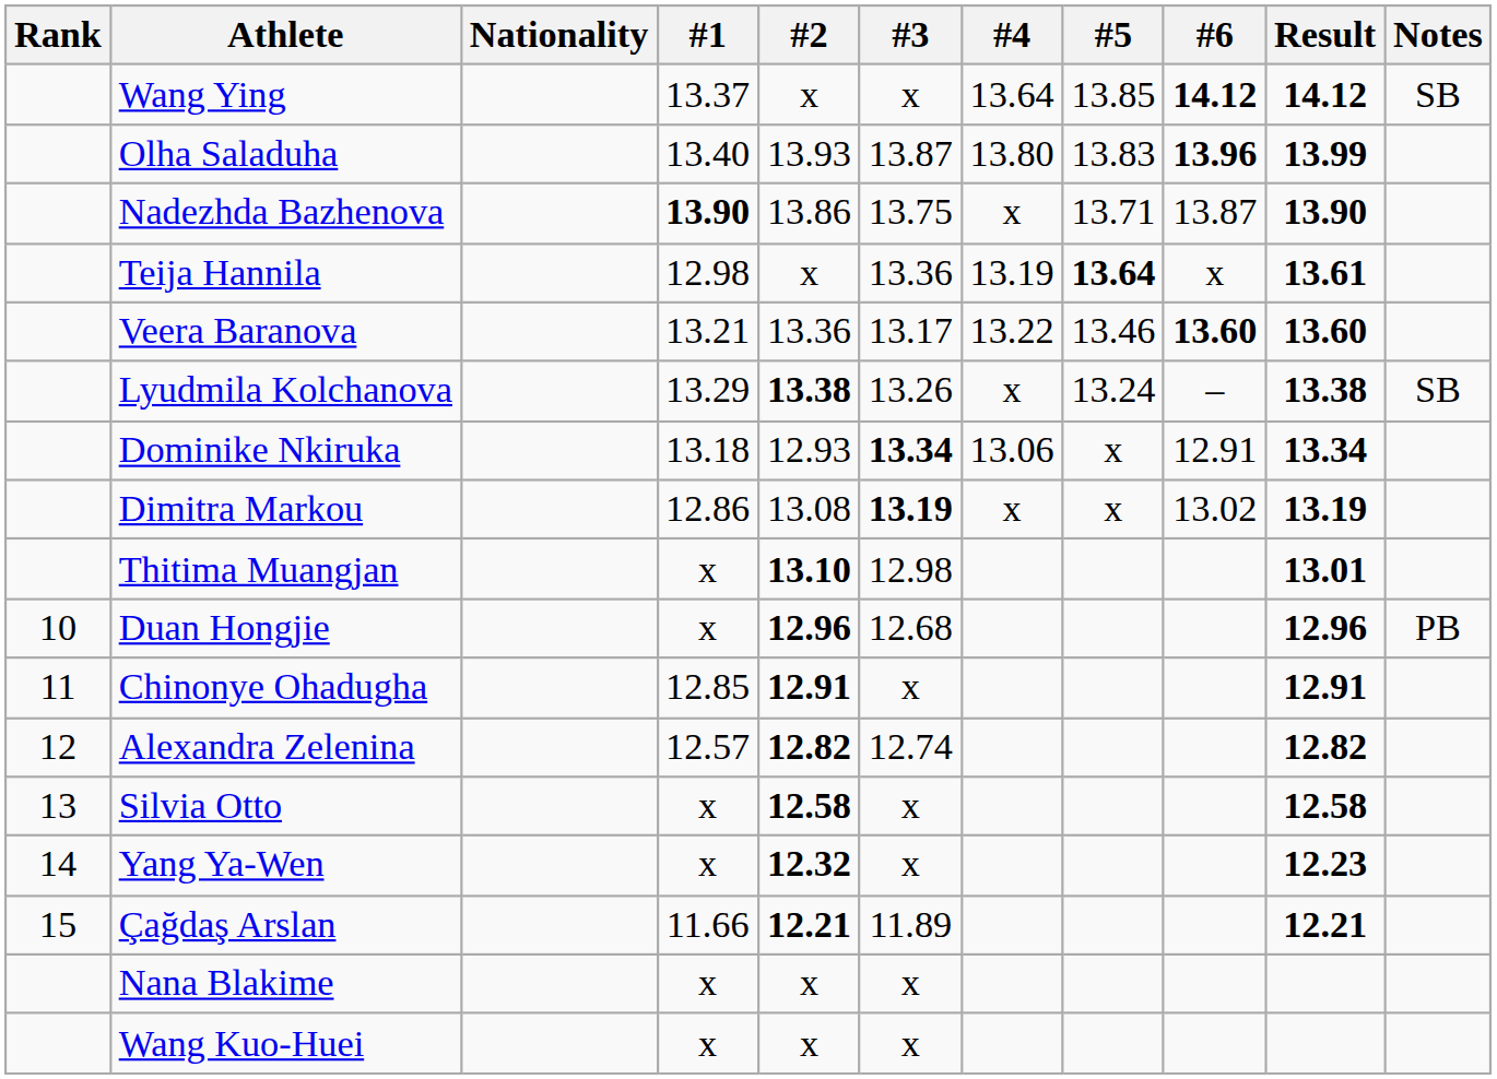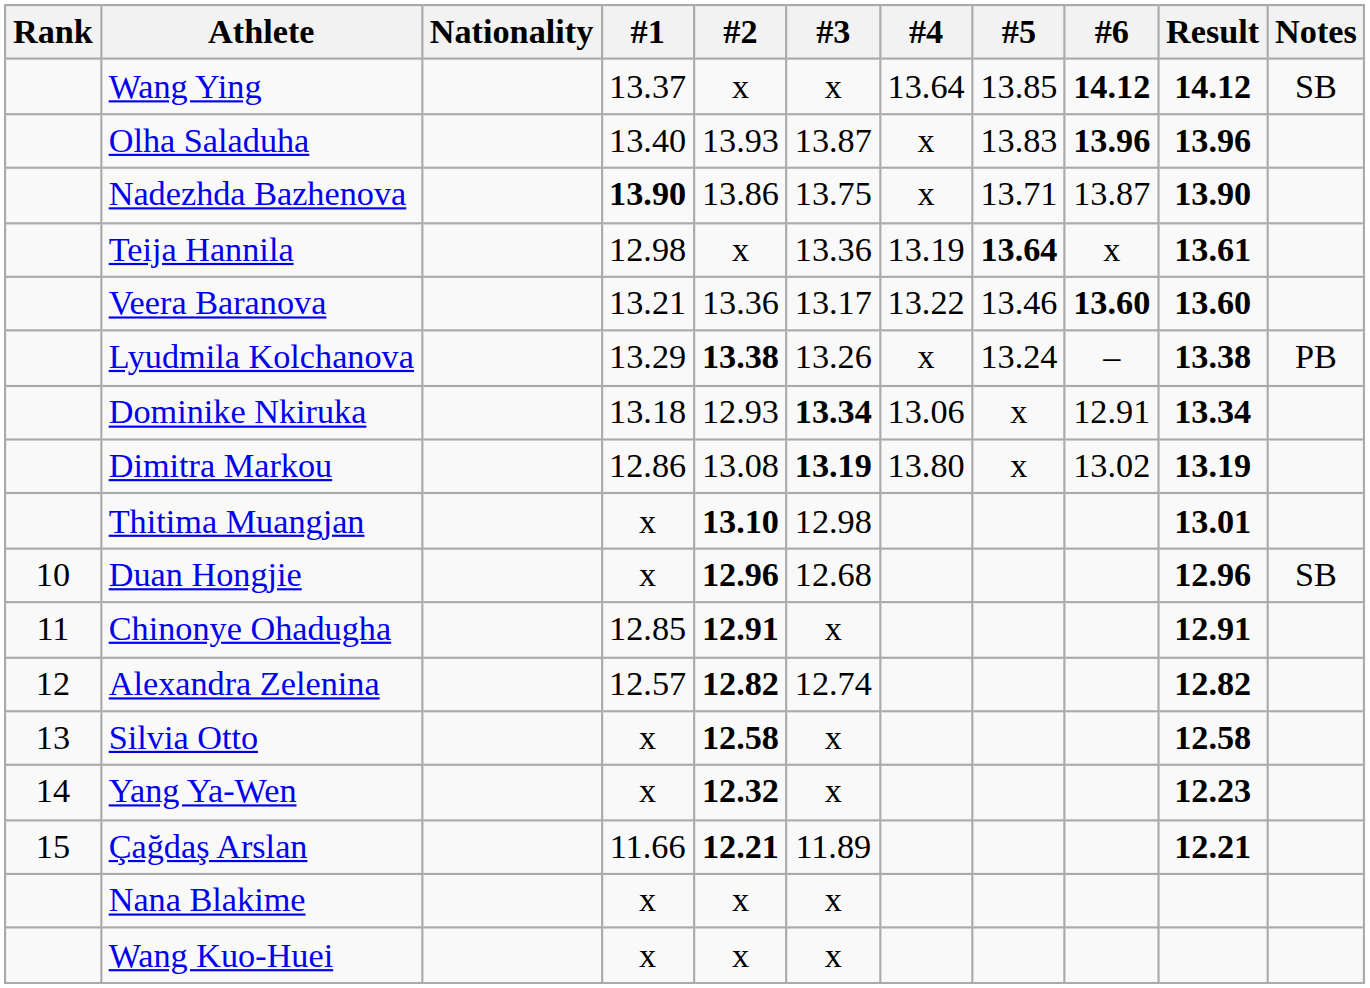 <table class="wikitable sortable" style="text-align:center">
 <tr>
 <th>Rank</th>
 <th>Athlete</th>
 <th>Nationality</th>
 <th>#1</th>
 <th>#2</th>
 <th>#3</th>
 <th>#4</th>
 <th>#5</th>
 <th>#6</th>
 <th>Result</th>
 <th>Notes</th>
 </tr>
 <tr>
 <td></td>
 <td align="left"><a href='#'>Wang Ying</a></td>
 <td align=left></td>
 <td>13.37</td>
 <td>x</td>
 <td>x</td>
 <td>13.64</td>
 <td>13.85</td>
 <td><strong>14.12</strong></td>
 <td><strong>14.12</strong></td>
 <td>SB</td>
 </tr>
 <tr>
 <td></td>
 <td align="left"><a href='#'>Olha Saladuha</a></td>
 <td align=left></td>
 <td>13.40</td>
 <td>13.93</td>
 <td>13.87</td>
-<td>13.80</td>
+<td>x</td>
 <td>13.83</td>
 <td><strong>13.96</strong></td>
-<td><strong>13.99</strong></td>
+<td><strong>13.96</strong></td>
 <td></td>
 </tr>
 <tr>
 <td></td>
 <td align="left"><a href='#'>Nadezhda Bazhenova</a></td>
 <td align=left></td>
 <td><strong>13.90</strong></td>
 <td>13.86</td>
 <td>13.75</td>
 <td>x</td>
 <td>13.71</td>
 <td>13.87</td>
 <td><strong>13.90</strong></td>
 <td></td>
 </tr>
 <tr>
 <td></td>
 <td align="left"><a href='#'>Teija Hannila</a></td>
 <td align=left></td>
 <td>12.98</td>
 <td>x</td>
 <td>13.36</td>
 <td>13.19</td>
 <td><strong>13.64</strong></td>
 <td>x</td>
 <td><strong>13.61</strong></td>
 <td></td>
 </tr>
 <tr>
 <td></td>
 <td align="left"><a href='#'>Veera Baranova</a></td>
 <td align=left></td>
 <td>13.21</td>
 <td>13.36</td>
 <td>13.17</td>
 <td>13.22</td>
 <td>13.46</td>
 <td><strong>13.60</strong></td>
 <td><strong>13.60</strong></td>
 <td></td>
 </tr>
 <tr>
 <td></td>
 <td align="left"><a href='#'>Lyudmila Kolchanova</a></td>
 <td align=left></td>
 <td>13.29</td>
 <td><strong>13.38</strong></td>
 <td>13.26</td>
 <td>x</td>
 <td>13.24</td>
 <td>–</td>
 <td><strong>13.38</strong></td>
-<td>SB</td>
+<td>PB</td>
 </tr>
 <tr>
 <td></td>
 <td align="left"><a href='#'>Dominike Nkiruka</a></td>
 <td align=left></td>
 <td>13.18</td>
 <td>12.93</td>
 <td><strong>13.34</strong></td>
 <td>13.06</td>
 <td>x</td>
 <td>12.91</td>
 <td><strong>13.34</strong></td>
 <td></td>
 </tr>
 <tr>
 <td></td>
 <td align="left"><a href='#'>Dimitra Markou</a></td>
 <td align=left></td>
 <td>12.86</td>
 <td>13.08</td>
 <td><strong>13.19</strong></td>
-<td>x</td>
+<td>13.80</td>
 <td>x</td>
 <td>13.02</td>
 <td><strong>13.19</strong></td>
 <td></td>
 </tr>
 <tr>
 <td></td>
 <td align="left"><a href='#'>Thitima Muangjan</a></td>
 <td align=left></td>
 <td>x</td>
 <td><strong>13.10</strong></td>
 <td>12.98</td>
 <td></td>
 <td></td>
 <td></td>
 <td><strong>13.01</strong></td>
 <td></td>
 </tr>
 <tr>
 <td>10</td>
 <td align="left"><a href='#'>Duan Hongjie</a></td>
 <td align=left></td>
 <td>x</td>
 <td><strong>12.96</strong></td>
 <td>12.68</td>
 <td></td>
 <td></td>
 <td></td>
 <td><strong>12.96</strong></td>
-<td>PB</td>
+<td>SB</td>
 </tr>
 <tr>
 <td>11</td>
 <td align="left"><a href='#'>Chinonye Ohadugha</a></td>
 <td align=left></td>
 <td>12.85</td>
 <td><strong>12.91</strong></td>
 <td>x</td>
 <td></td>
 <td></td>
 <td></td>
 <td><strong>12.91</strong></td>
 <td></td>
 </tr>
 <tr>
 <td>12</td>
 <td align="left"><a href='#'>Alexandra Zelenina</a></td>
 <td align=left></td>
 <td>12.57</td>
 <td><strong>12.82</strong></td>
 <td>12.74</td>
 <td></td>
 <td></td>
 <td></td>
 <td><strong>12.82</strong></td>
 <td></td>
 </tr>
 <tr>
 <td>13</td>
 <td align="left"><a href='#'>Silvia Otto</a></td>
 <td align=left></td>
 <td>x</td>
 <td><strong>12.58</strong></td>
 <td>x</td>
 <td></td>
 <td></td>
 <td></td>
 <td><strong>12.58</strong></td>
 <td></td>
 </tr>
 <tr>
 <td>14</td>
 <td align="left"><a href='#'>Yang Ya-Wen</a></td>
 <td align=left></td>
 <td>x</td>
 <td><strong>12.32</strong></td>
 <td>x</td>
 <td></td>
 <td></td>
 <td></td>
 <td><strong>12.23</strong></td>
 <td></td>
 </tr>
 <tr>
 <td>15</td>
 <td align="left"><a href='#'>Çağdaş Arslan</a></td>
 <td align=left></td>
 <td>11.66</td>
 <td><strong>12.21</strong></td>
 <td>11.89</td>
 <td></td>
 <td></td>
 <td></td>
 <td><strong>12.21</strong></td>
 <td></td>
 </tr>
 <tr>
 <td></td>
 <td align="left"><a href='#'>Nana Blakime</a></td>
 <td align=left></td>
 <td>x</td>
 <td>x</td>
 <td>x</td>
 <td></td>
 <td></td>
 <td></td>
 <td><strong></strong></td>
 <td></td>
 </tr>
 <tr>
 <td></td>
 <td align="left"><a href='#'>Wang Kuo-Huei</a></td>
 <td align=left></td>
 <td>x</td>
 <td>x</td>
 <td>x</td>
 <td></td>
 <td></td>
 <td></td>
 <td><strong></strong></td>
 <td></td>
 </tr>
 </table>
